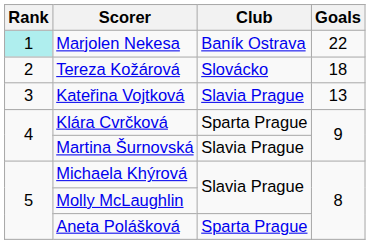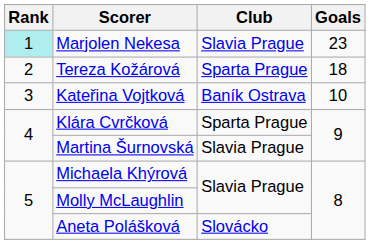 <table class="wikitable" style="text-align:center">
 <tr>
 <th>Rank</th>
 <th>Scorer</th>
 <th>Club</th>
 <th>Goals</th>
 </tr>
 <tr>
 <td style="background: paleturquoise;">1</td>
 <td align="left"> <a href='#'>Marjolen Nekesa</a></td>
-<td align="left"><a href='#'>Baník Ostrava</a></td>
-<td>22</td>
+<td align="left"><a href='#'>Slavia Prague</a></td>
+<td>23</td>
 </tr>
 <tr>
 <td>2</td>
 <td align="left"> <a href='#'>Tereza Kožárová</a></td>
-<td align="left"><a href='#'>Slovácko</a></td>
+<td align="left"><a href='#'>Sparta Prague</a></td>
 <td>18</td>
 </tr>
 <tr>
 <td>3</td>
 <td align="left"> <a href='#'>Kateřina Vojtková</a></td>
-<td align="left"><a href='#'>Slavia Prague</a></td>
-<td>13</td>
+<td align="left"><a href='#'>Baník Ostrava</a></td>
+<td>10</td>
 </tr>
 <tr>
 <td rowspan="2">4</td>
 <td align="left"> <a href='#'>Klára Cvrčková</a></td>
 <td align="left">Sparta Prague</td>
 <td rowspan="2">9</td>
 </tr>
 <tr>
 <td align="left"> <a href='#'>Martina Šurnovská</a></td>
 <td align="left">Slavia Prague</td>
 </tr>
 <tr>
 <td rowspan="3">5</td>
 <td align="left"> <a href='#'>Michaela Khýrová</a></td>
 <td rowspan="2" align="left">Slavia Prague</td>
 <td rowspan="3">8</td>
 </tr>
 <tr>
 <td align="left"> <a href='#'>Molly McLaughlin</a></td>
 </tr>
 <tr>
 <td align="left"> <a href='#'>Aneta Polášková</a></td>
-<td align="left"><a href='#'>Sparta Prague</a></td>
+<td align="left"><a href='#'>Slovácko</a></td>
 </tr>
 </table>
